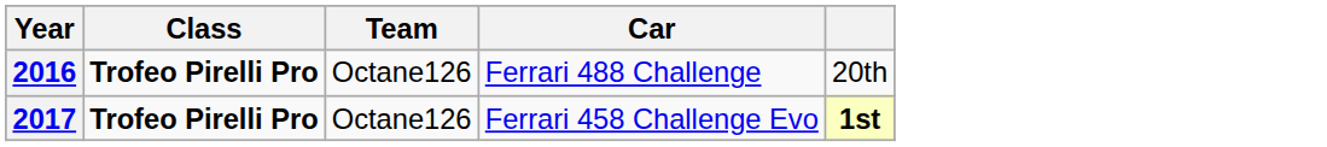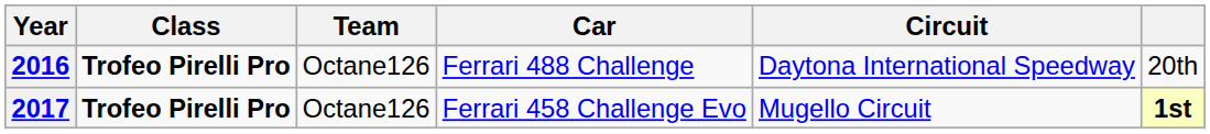 <table class="wikitable" style="text-align:center; font-size:85%">
 <tr>
 <th>Year</th>
 <th>Class</th>
 <th>Team</th>
 <th>Car</th>
+<th>Circuit</th>
 <th></th>
 </tr>
 <tr>
 <th><a href='#'>2016</a></th>
 <td align=left><strong><span>Trofeo Pirelli Pro</span></strong></td>
 <td align=left nowrap> Octane126</td>
 <td align=left nowrap><a href='#'>Ferrari 488 Challenge</a></td>
+<td align=left> <a href='#'>Daytona International Speedway</a></td>
 <td>20th</td>
 </tr>
 <tr>
 <th><a href='#'>2017</a></th>
 <td align=left><strong><span>Trofeo Pirelli Pro</span></strong></td>
 <td align=left nowrap> Octane126</td>
 <td align=left nowrap><a href='#'>Ferrari 458 Challenge Evo</a></td>
+<td align=left> <a href='#'>Mugello Circuit</a></td>
 <td style="background:#FBFFBF;"><strong>1st</strong></td>
 </tr>
 </table>
